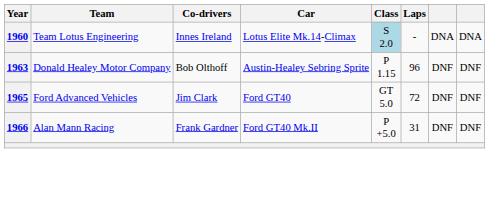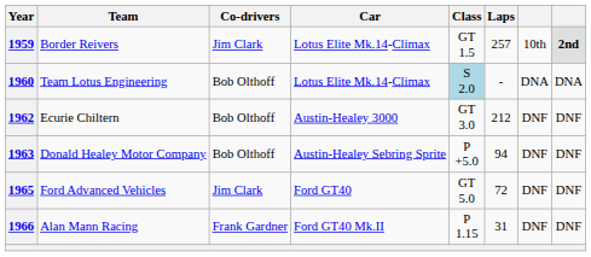 <table class="wikitable" style="text-align:center; font-size:90%">
 <tr>
 <th>Year</th>
 <th>Team</th>
 <th>Co-drivers</th>
 <th>Car</th>
 <th>Class</th>
 <th>Laps</th>
 <th></th>
 <th></th>
 </tr>
 <tr>
+<th><a href='#'>1959</a></th>
+<td align="left"> <a href='#'>Border Reivers</a></td>
+<td align="left"> <a href='#'>Jim Clark</a></td>
+<td align="left"><a href='#'>Lotus Elite Mk.14</a>-<a href='#'>Climax</a></td>
+<td>GT<br>1.5</td>
+<td>257</td>
+<td>10th</td>
+<td style="background:#DFDFDF;"><strong>2nd</strong></td>
+</tr>
+<tr>
 <th><a href='#'>1960</a></th>
 <td align="left"> <a href='#'>Team Lotus Engineering</a></td>
-<td align="left"> <a href='#'>Innes Ireland</a></td>
+<td align="left"> Bob Olthoff</td>
 <td align="left"><a href='#'>Lotus Elite Mk.14</a>-<a href='#'>Climax</a></td>
 <td style="background: lightblue;">S<br>2.0</td>
 <td>-</td>
 <td>DNA</td>
 <td>DNA</td>
 </tr>
 <tr>
+<th><a href='#'>1962</a></th>
+<td align="left"> Ecurie Chiltern</td>
+<td align="left"> Bob Olthoff</td>
+<td align="left"><a href='#'>Austin-Healey 3000</a></td>
+<td>GT<br>3.0</td>
+<td>212</td>
+<td>DNF</td>
+<td>DNF</td>
+</tr>
+<tr>
 <th><a href='#'>1963</a></th>
 <td align="left"> <a href='#'>Donald Healey Motor Company</a></td>
 <td align="left"> Bob Olthoff</td>
 <td align="left"><a href='#'>Austin-Healey Sebring Sprite</a></td>
-<td>P<br>1.15</td>
-<td>96</td>
+<td>P<br>+5.0</td>
+<td>94</td>
 <td>DNF</td>
 <td>DNF</td>
 </tr>
 <tr>
 <th><a href='#'>1965</a></th>
 <td align="left"> <a href='#'>Ford Advanced Vehicles</a></td>
 <td align="left"> <a href='#'>Jim Clark</a></td>
 <td align="left"><a href='#'>Ford GT40</a></td>
 <td>GT<br>5.0</td>
 <td>72</td>
 <td>DNF</td>
 <td>DNF</td>
 </tr>
 <tr>
 <th><a href='#'>1966</a></th>
 <td align="left"> <a href='#'>Alan Mann Racing</a></td>
 <td align="left"> <a href='#'>Frank Gardner</a></td>
 <td align="left"><a href='#'>Ford GT40 Mk.II</a></td>
-<td>P<br>+5.0</td>
+<td>P<br>1.15</td>
 <td>31</td>
 <td>DNF</td>
 <td>DNF</td>
 </tr>
 <tr>
 <th colspan="8"></th>
 </tr>
 </table>
